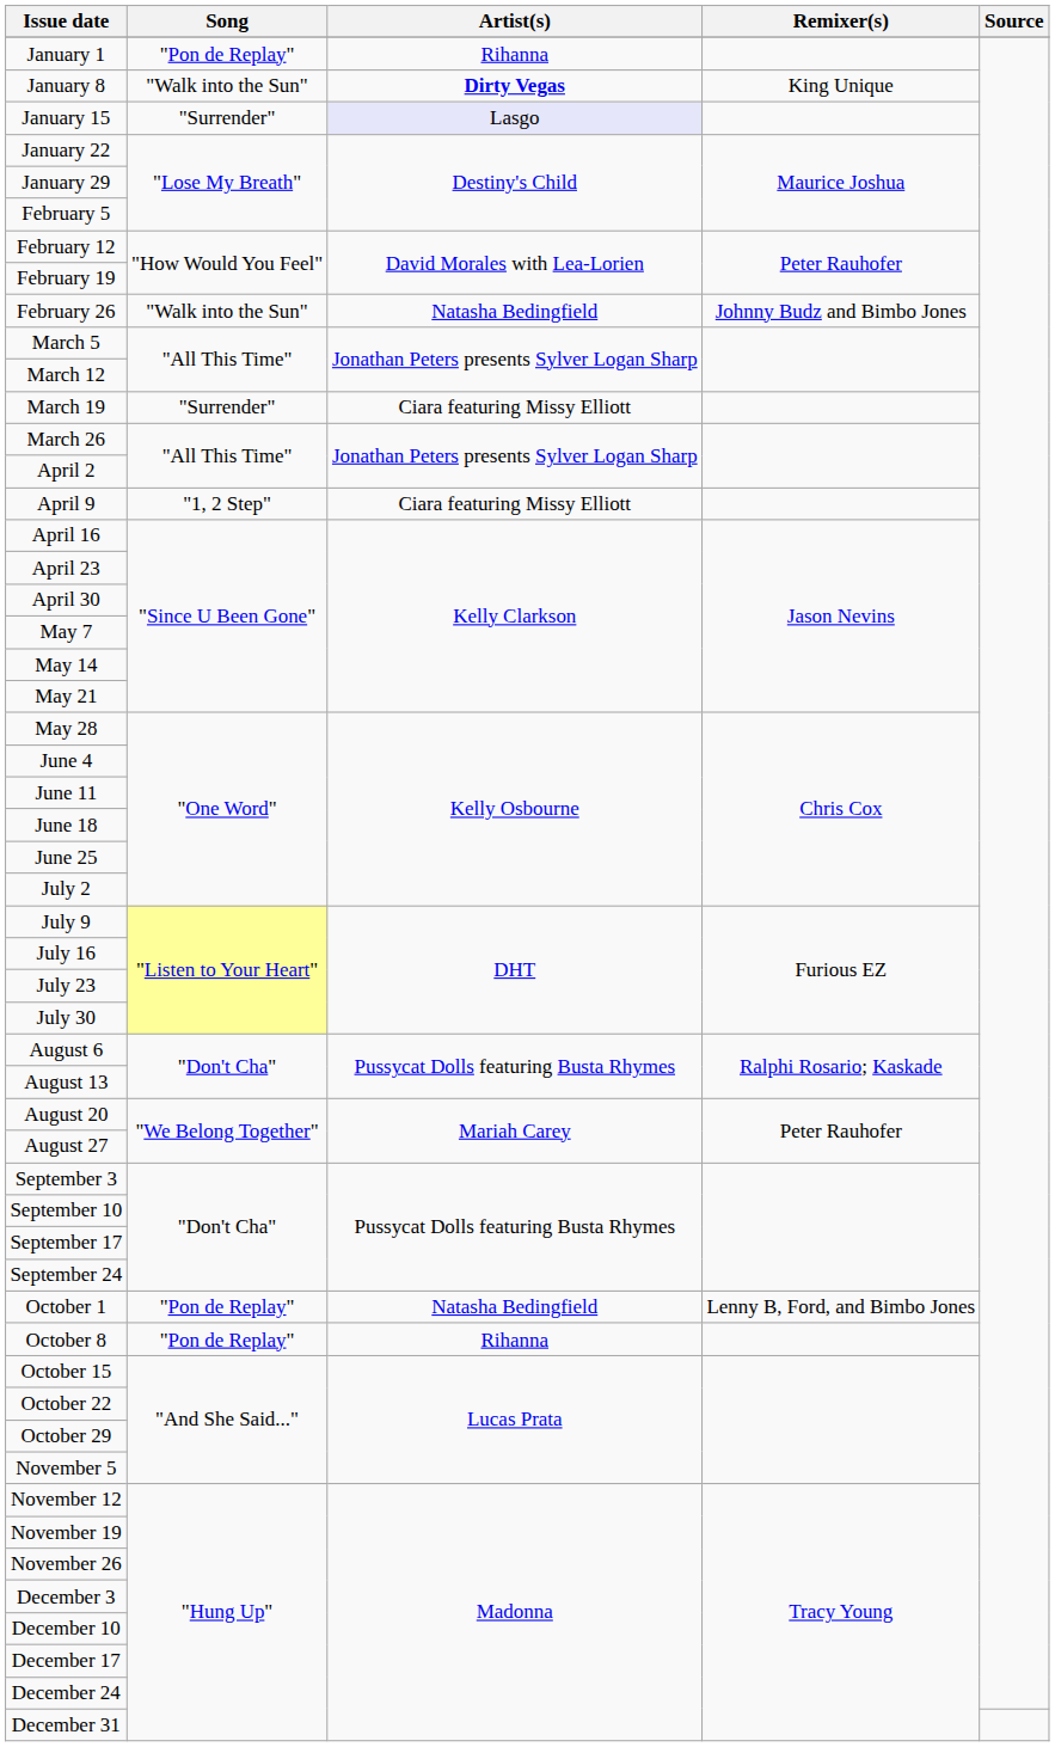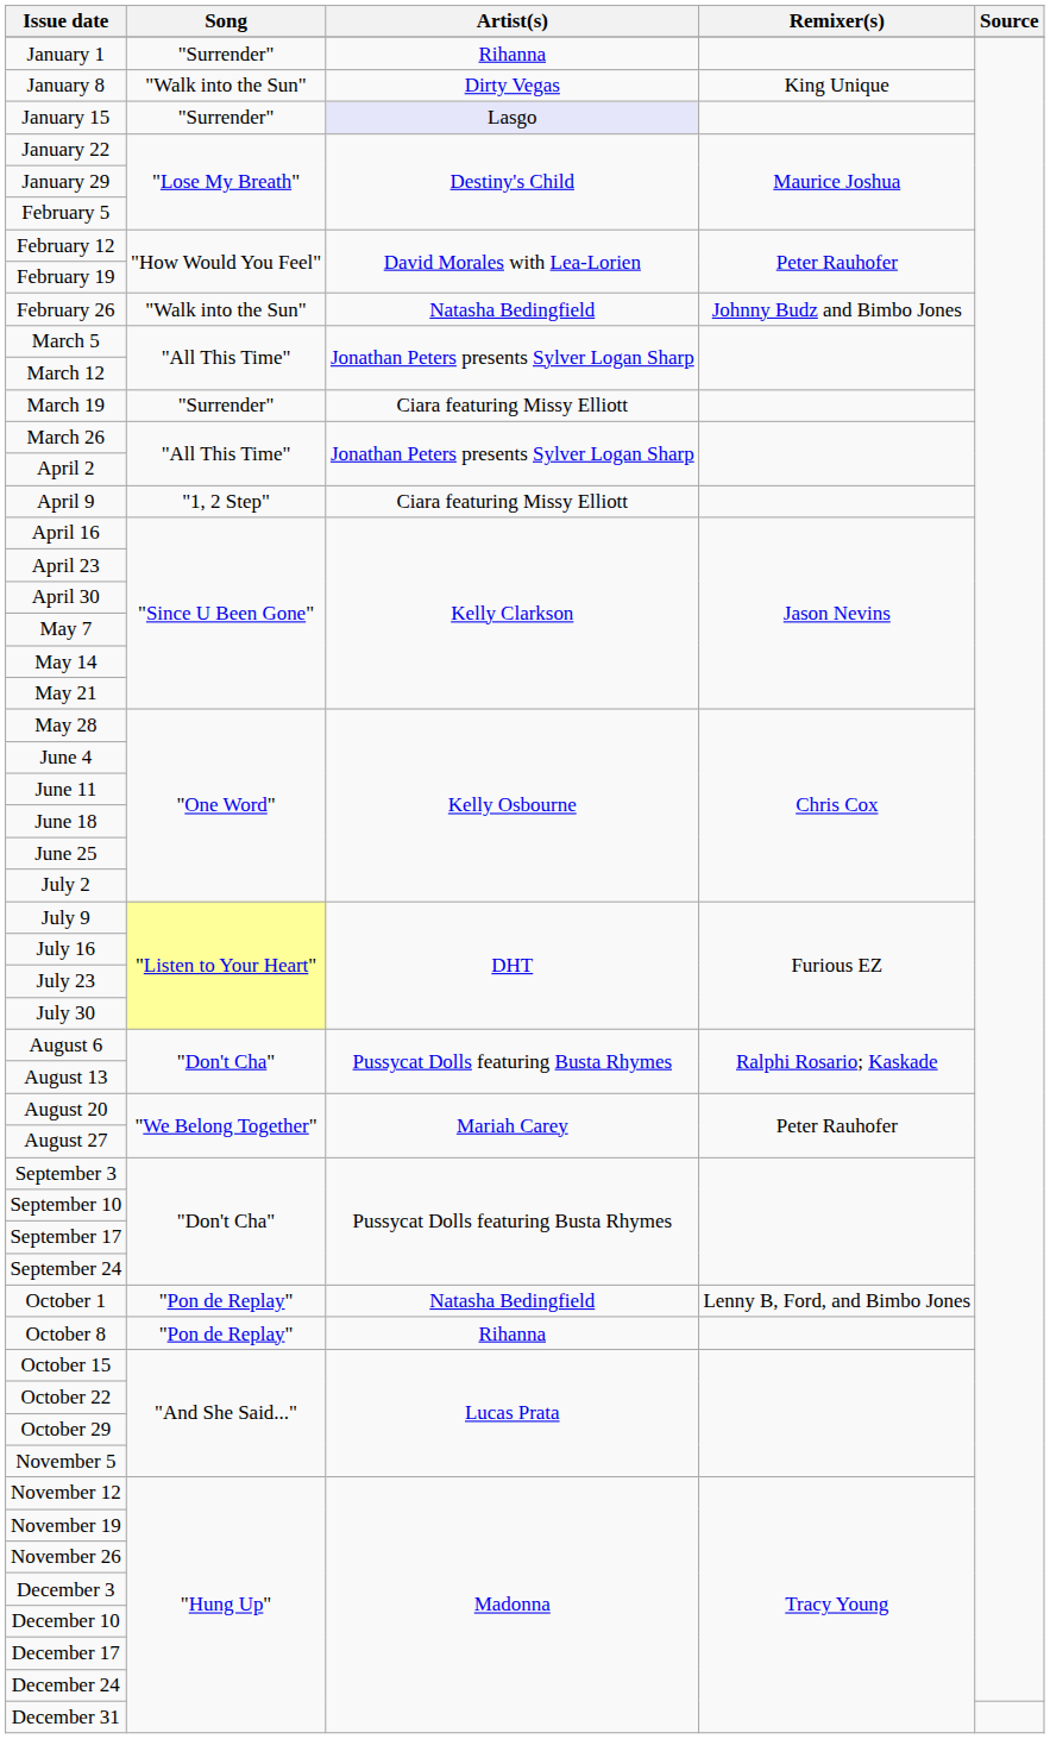 <table class="wikitable" style="text-align: center;">
 <tr>
 <th>Issue date</th>
 <th>Song</th>
 <th>Artist(s)</th>
 <th>Remixer(s)</th>
 <th>Source</th>
 </tr>
 <tr>
 </tr>
 <tr>
 <td>January 1</td>
-<td>"<a href='#'>Pon de Replay</a>"</td>
+<td>"Surrender"</td>
 <td><a href='#'>Rihanna</a></td>
 <td></td>
 <td rowspan="52"></td>
 </tr>
 <tr>
 <td>January 8</td>
 <td>"Walk into the Sun"</td>
-<td><strong><a href='#'>Dirty Vegas</a></strong></td>
+<td><a href='#'>Dirty Vegas</a></td>
 <td>King Unique</td>
 </tr>
 <tr>
 <td>January 15</td>
 <td>"Surrender"</td>
 <td style="background: lavender;">Lasgo</td>
 <td></td>
 </tr>
 <tr>
 <td>January 22</td>
 <td rowspan="3">"<a href='#'>Lose My Breath</a>"</td>
 <td rowspan="3"><a href='#'>Destiny's Child</a></td>
 <td rowspan="3"><a href='#'>Maurice Joshua</a></td>
 </tr>
 <tr>
 <td>January 29</td>
 </tr>
 <tr>
 <td>February 5</td>
 </tr>
 <tr>
 <td>February 12</td>
 <td rowspan="2">"How Would You Feel"</td>
 <td rowspan="2"><a href='#'>David Morales</a> with <a href='#'>Lea-Lorien</a></td>
 <td rowspan="2"><a href='#'>Peter Rauhofer</a></td>
 </tr>
 <tr>
 <td>February 19</td>
 </tr>
 <tr>
 <td>February 26</td>
 <td>"Walk into the Sun"</td>
 <td><a href='#'>Natasha Bedingfield</a></td>
 <td><a href='#'>Johnny Budz</a> and Bimbo Jones</td>
 </tr>
 <tr>
 <td>March 5</td>
 <td rowspan="2">"All This Time"</td>
 <td rowspan="2"><a href='#'>Jonathan Peters</a> presents <a href='#'>Sylver Logan Sharp</a></td>
 <td rowspan="2"></td>
 </tr>
 <tr>
 <td>March 12</td>
 </tr>
 <tr>
 <td>March 19</td>
 <td>"Surrender"</td>
 <td>Ciara featuring Missy Elliott</td>
 <td></td>
 </tr>
 <tr>
 <td>March 26</td>
 <td rowspan="2">"All This Time"</td>
 <td rowspan="2"><a href='#'>Jonathan Peters</a> presents <a href='#'>Sylver Logan Sharp</a></td>
 <td rowspan="2"></td>
 </tr>
 <tr>
 <td>April 2</td>
 </tr>
 <tr>
 <td>April 9</td>
 <td>"1, 2 Step"</td>
 <td>Ciara featuring Missy Elliott</td>
 <td></td>
 </tr>
 <tr>
 <td>April 16</td>
 <td rowspan="6">"<a href='#'>Since U Been Gone</a>"</td>
 <td rowspan="6"><a href='#'>Kelly Clarkson</a></td>
 <td rowspan="6"><a href='#'>Jason Nevins</a></td>
 </tr>
 <tr>
 <td>April 23</td>
 </tr>
 <tr>
 <td>April 30</td>
 </tr>
 <tr>
 <td>May 7</td>
 </tr>
 <tr>
 <td>May 14</td>
 </tr>
 <tr>
 <td>May 21</td>
 </tr>
 <tr>
 <td>May 28</td>
 <td rowspan="6">"<a href='#'>One Word</a>"</td>
 <td rowspan="6"><a href='#'>Kelly Osbourne</a></td>
 <td rowspan="6"><a href='#'>Chris Cox</a></td>
 </tr>
 <tr>
 <td>June 4</td>
 </tr>
 <tr>
 <td>June 11</td>
 </tr>
 <tr>
 <td>June 18</td>
 </tr>
 <tr>
 <td>June 25</td>
 </tr>
 <tr>
 <td>July 2</td>
 </tr>
 <tr>
 <td>July 9</td>
 <td bgcolor=#FFFF99 rowspan="4"> "<a href='#'>Listen to Your Heart</a>"</td>
 <td rowspan="4"><a href='#'>DHT</a></td>
 <td rowspan="4">Furious EZ</td>
 </tr>
 <tr>
 <td>July 16</td>
 </tr>
 <tr>
 <td>July 23</td>
 </tr>
 <tr>
 <td>July 30</td>
 </tr>
 <tr>
 <td>August 6</td>
 <td rowspan="2">"<a href='#'>Don't Cha</a>"</td>
 <td rowspan="2"><a href='#'>Pussycat Dolls</a> featuring <a href='#'>Busta Rhymes</a></td>
 <td rowspan="2"><a href='#'>Ralphi Rosario</a>; <a href='#'>Kaskade</a></td>
 </tr>
 <tr>
 <td>August 13</td>
 </tr>
 <tr>
 <td>August 20</td>
 <td rowspan="2">"<a href='#'>We Belong Together</a>"</td>
 <td rowspan="2"><a href='#'>Mariah Carey</a></td>
 <td rowspan="2">Peter Rauhofer</td>
 </tr>
 <tr>
 <td>August 27</td>
 </tr>
 <tr>
 <td>September 3</td>
 <td rowspan="4">"Don't Cha"</td>
 <td rowspan="4">Pussycat Dolls featuring Busta Rhymes</td>
 <td rowspan="4"></td>
 </tr>
 <tr>
 <td>September 10</td>
 </tr>
 <tr>
 <td>September 17</td>
 </tr>
 <tr>
 <td>September 24</td>
 </tr>
 <tr>
 <td>October 1</td>
 <td>"<a href='#'>Pon de Replay</a>"</td>
 <td><a href='#'>Natasha Bedingfield</a></td>
 <td>Lenny B, Ford, and Bimbo Jones</td>
 </tr>
 <tr>
 <td>October 8</td>
 <td>"<a href='#'>Pon de Replay</a>"</td>
 <td><a href='#'>Rihanna</a></td>
 <td></td>
 </tr>
 <tr>
 <td>October 15</td>
 <td rowspan="4">"And She Said..."</td>
 <td rowspan="4"><a href='#'>Lucas Prata</a></td>
 <td rowspan="4"></td>
 </tr>
 <tr>
 <td>October 22</td>
 </tr>
 <tr>
 <td>October 29</td>
 </tr>
 <tr>
 <td>November 5</td>
 </tr>
 <tr>
 <td>November 12</td>
 <td rowspan="8">"<a href='#'>Hung Up</a>"</td>
 <td rowspan="8"><a href='#'>Madonna</a></td>
 <td rowspan="8"><a href='#'>Tracy Young</a></td>
 </tr>
 <tr>
 <td>November 19</td>
 </tr>
 <tr>
 <td>November 26</td>
 </tr>
 <tr>
 <td>December 3</td>
 </tr>
 <tr>
 <td>December 10</td>
 </tr>
 <tr>
 <td>December 17</td>
 </tr>
 <tr>
 <td>December 24</td>
 </tr>
 <tr>
 <td>December 31</td>
 </tr>
 </table>
